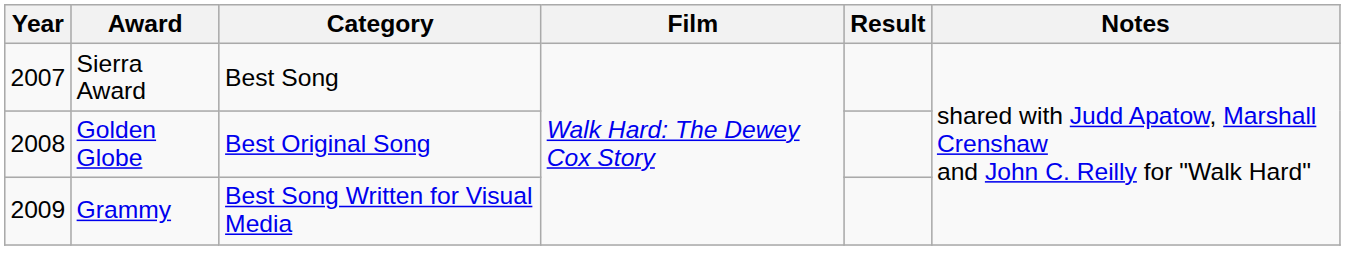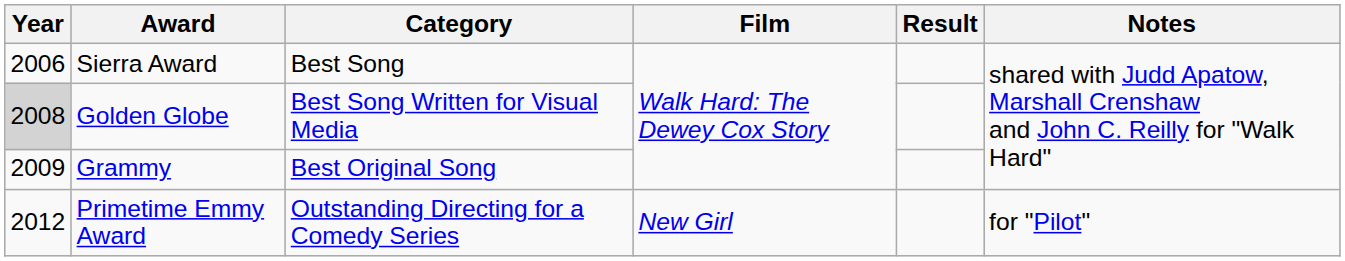 <table class="wikitable">
 <tr>
 <th>Year</th>
 <th>Award</th>
 <th>Category</th>
 <th>Film</th>
 <th>Result</th>
 <th>Notes</th>
 </tr>
 <tr>
-<td>2007</td>
+<td>2006</td>
 <td>Sierra Award</td>
 <td>Best Song</td>
 <td rowspan=3><em><a href='#'>Walk Hard: The Dewey Cox Story</a></em></td>
 <td></td>
 <td rowspan=3>shared with <a href='#'>Judd Apatow</a>, <a href='#'>Marshall Crenshaw</a><br>and <a href='#'>John C. Reilly</a> for "Walk Hard"</td>
 </tr>
 <tr>
-<td>2008</td>
+<td style="background: lightgrey;">2008</td>
 <td><a href='#'>Golden Globe</a></td>
-<td><a href='#'>Best Original Song</a></td>
+<td><a href='#'>Best Song Written for Visual Media</a></td>
 <td></td>
 </tr>
 <tr>
 <td>2009</td>
 <td><a href='#'>Grammy</a></td>
-<td><a href='#'>Best Song Written for Visual Media</a></td>
+<td><a href='#'>Best Original Song</a></td>
 <td></td>
 </tr>
+<tr>
+<td>2012</td>
+<td><a href='#'>Primetime Emmy Award</a></td>
+<td><a href='#'>Outstanding Directing for a Comedy Series</a></td>
+<td><em><a href='#'>New Girl</a></em></td>
+<td></td>
+<td>for "<a href='#'>Pilot</a>"</td>
+</tr>
 </table>
